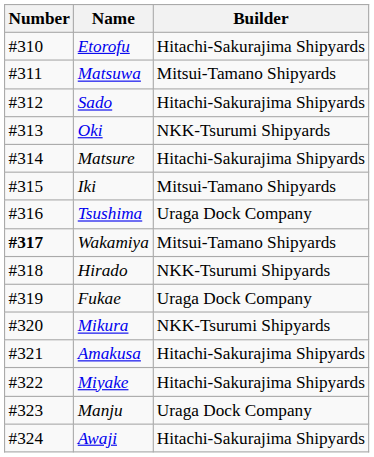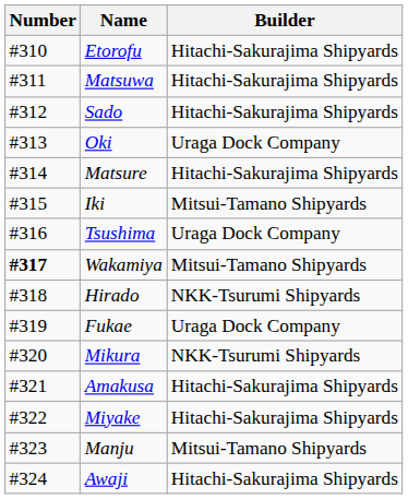 <table class="wikitable" style="font-size:97%;">
 <tr>
 <th>Number</th>
 <th>Name</th>
 <th>Builder</th>
 </tr>
 <tr>
 <td>#310</td>
 <td><a href='#'><em>Etorofu</em></a></td>
 <td>Hitachi-Sakurajima Shipyards</td>
 </tr>
 <tr>
 <td>#311</td>
 <td><a href='#'><em>Matsuwa</em></a></td>
-<td>Mitsui-Tamano Shipyards</td>
+<td>Hitachi-Sakurajima Shipyards</td>
 </tr>
 <tr>
 <td>#312</td>
 <td><a href='#'><em>Sado</em></a></td>
 <td>Hitachi-Sakurajima Shipyards</td>
 </tr>
 <tr>
 <td>#313</td>
 <td><a href='#'><em>Oki</em></a></td>
-<td>NKK-Tsurumi Shipyards</td>
+<td>Uraga Dock Company</td>
 </tr>
 <tr>
 <td>#314</td>
 <td><em>Matsure</em></td>
 <td>Hitachi-Sakurajima Shipyards</td>
 </tr>
 <tr>
 <td>#315</td>
 <td><em>Iki</em></td>
 <td>Mitsui-Tamano Shipyards</td>
 </tr>
 <tr>
 <td>#316</td>
 <td><a href='#'><em>Tsushima</em></a></td>
 <td>Uraga Dock Company</td>
 </tr>
 <tr>
 <td><strong>#317</strong></td>
 <td><em>Wakamiya</em></td>
 <td>Mitsui-Tamano Shipyards</td>
 </tr>
 <tr>
 <td>#318</td>
 <td><em>Hirado</em></td>
 <td>NKK-Tsurumi Shipyards</td>
 </tr>
 <tr>
 <td>#319</td>
 <td><em>Fukae</em></td>
 <td>Uraga Dock Company</td>
 </tr>
 <tr>
 <td>#320</td>
 <td><a href='#'><em>Mikura</em></a></td>
 <td>NKK-Tsurumi Shipyards</td>
 </tr>
 <tr>
 <td>#321</td>
 <td><a href='#'><em>Amakusa</em></a></td>
 <td>Hitachi-Sakurajima Shipyards</td>
 </tr>
 <tr>
 <td>#322</td>
 <td><a href='#'><em>Miyake</em></a></td>
 <td>Hitachi-Sakurajima Shipyards</td>
 </tr>
 <tr>
 <td>#323</td>
 <td><em>Manju</em></td>
-<td>Uraga Dock Company</td>
+<td>Mitsui-Tamano Shipyards</td>
 </tr>
 <tr>
 <td>#324</td>
 <td><a href='#'><em>Awaji</em></a></td>
 <td>Hitachi-Sakurajima Shipyards</td>
 </tr>
 </table>
